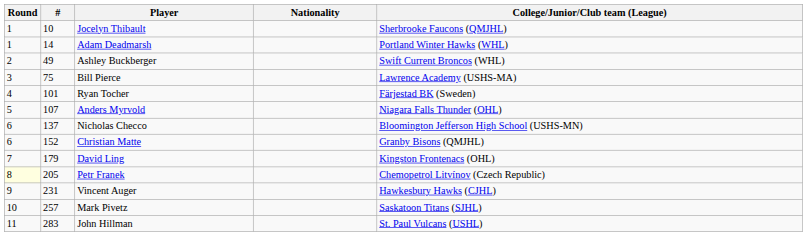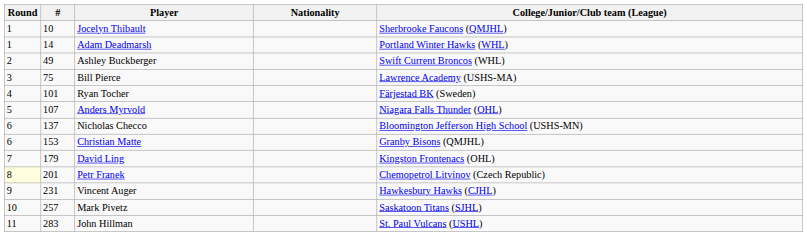 <table class="wikitable">
 <tr align="center">
 <th bgcolor="#DDDDFF" width="4.0%">Round</th>
 <th bgcolor="#DDDDFF" width="4.0%">#</th>
 <th bgcolor="#DDDDFF" width="21.0%">Player</th>
 <th bgcolor="#DDDDFF" width="14.5%">Nationality</th>
 <th bgcolor="#DDDDFF" width="50.0%">College/Junior/Club team (League)</th>
 </tr>
 <tr>
 <td>1</td>
 <td>10</td>
 <td><a href='#'>Jocelyn Thibault</a></td>
 <td></td>
 <td><a href='#'>Sherbrooke Faucons</a> (<a href='#'>QMJHL</a>)</td>
 </tr>
 <tr>
 <td>1</td>
 <td>14</td>
 <td><a href='#'>Adam Deadmarsh</a></td>
 <td></td>
 <td><a href='#'>Portland Winter Hawks</a> (<a href='#'>WHL</a>)</td>
 </tr>
 <tr>
 <td>2</td>
 <td>49</td>
 <td>Ashley Buckberger</td>
 <td></td>
 <td><a href='#'>Swift Current Broncos</a> (WHL)</td>
 </tr>
 <tr>
 <td>3</td>
 <td>75</td>
 <td>Bill Pierce</td>
 <td></td>
 <td><a href='#'>Lawrence Academy</a> (USHS-MA)</td>
 </tr>
 <tr>
 <td>4</td>
 <td>101</td>
 <td>Ryan Tocher</td>
 <td></td>
 <td><a href='#'>Färjestad BK</a> (Sweden)</td>
 </tr>
 <tr>
 <td>5</td>
 <td>107</td>
 <td><a href='#'>Anders Myrvold</a></td>
 <td></td>
 <td><a href='#'>Niagara Falls Thunder</a> (<a href='#'>OHL</a>)</td>
 </tr>
 <tr>
 <td>6</td>
 <td>137</td>
 <td>Nicholas Checco</td>
 <td></td>
 <td><a href='#'>Bloomington Jefferson High School</a> (USHS-MN)</td>
 </tr>
 <tr>
 <td>6</td>
-<td>152</td>
+<td>153</td>
 <td><a href='#'>Christian Matte</a></td>
 <td></td>
 <td><a href='#'>Granby Bisons</a> (QMJHL)</td>
 </tr>
 <tr>
 <td>7</td>
 <td>179</td>
 <td><a href='#'>David Ling</a></td>
 <td></td>
 <td><a href='#'>Kingston Frontenacs</a> (OHL)</td>
 </tr>
 <tr>
 <td style="background: lightyellow;">8</td>
-<td>205</td>
+<td>201</td>
 <td><a href='#'>Petr Franek</a></td>
 <td></td>
 <td><a href='#'>Chemopetrol Litvínov</a> (Czech Republic)</td>
 </tr>
 <tr>
 <td>9</td>
 <td>231</td>
 <td>Vincent Auger</td>
 <td></td>
 <td><a href='#'>Hawkesbury Hawks</a> (<a href='#'>CJHL</a>)</td>
 </tr>
 <tr>
 <td>10</td>
 <td>257</td>
 <td>Mark Pivetz</td>
 <td></td>
 <td><a href='#'>Saskatoon Titans</a> (<a href='#'>SJHL</a>)</td>
 </tr>
 <tr>
 <td>11</td>
 <td>283</td>
 <td>John Hillman</td>
 <td></td>
 <td><a href='#'>St. Paul Vulcans</a> (<a href='#'>USHL</a>)</td>
 </tr>
 </table>
